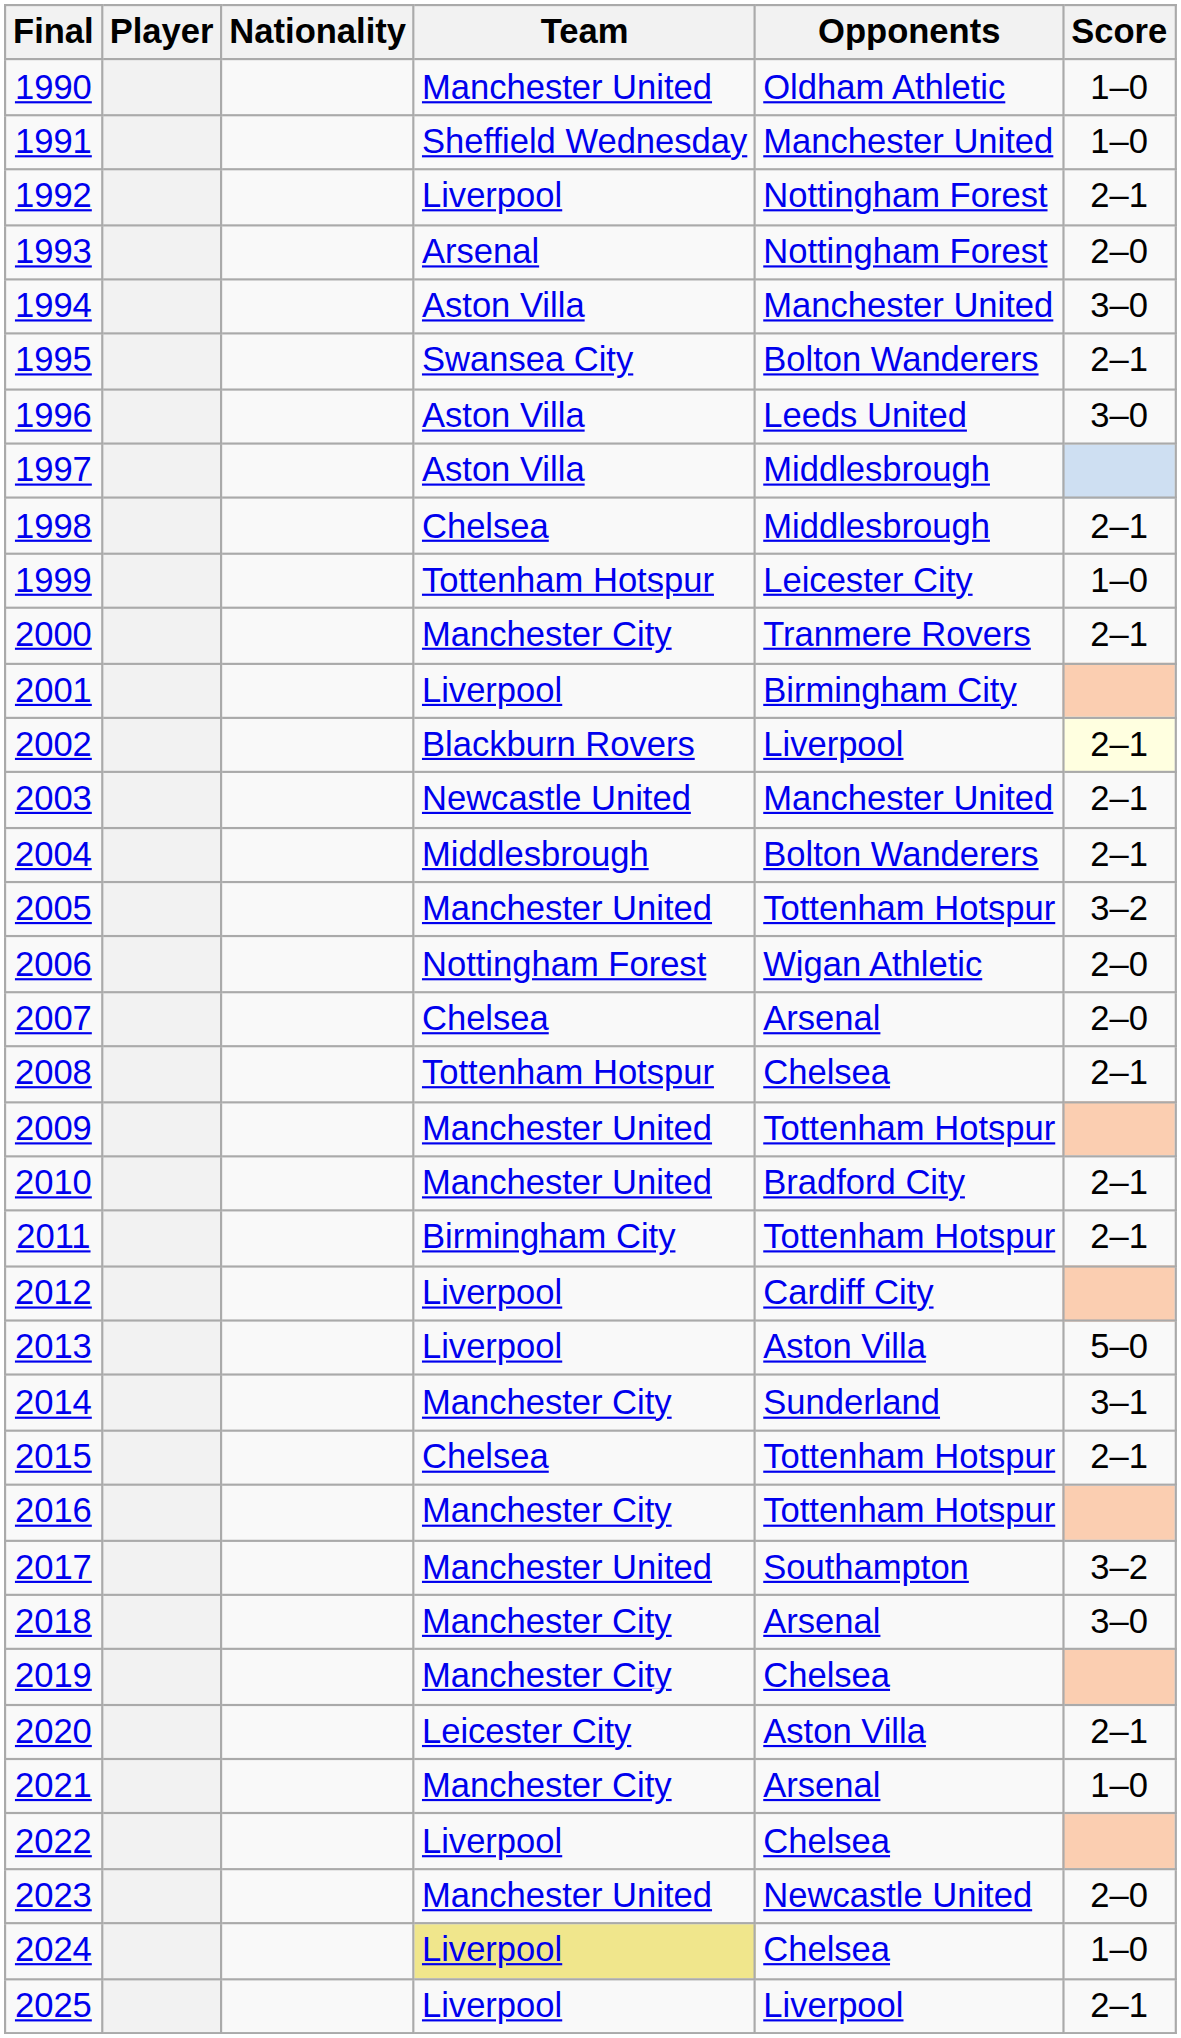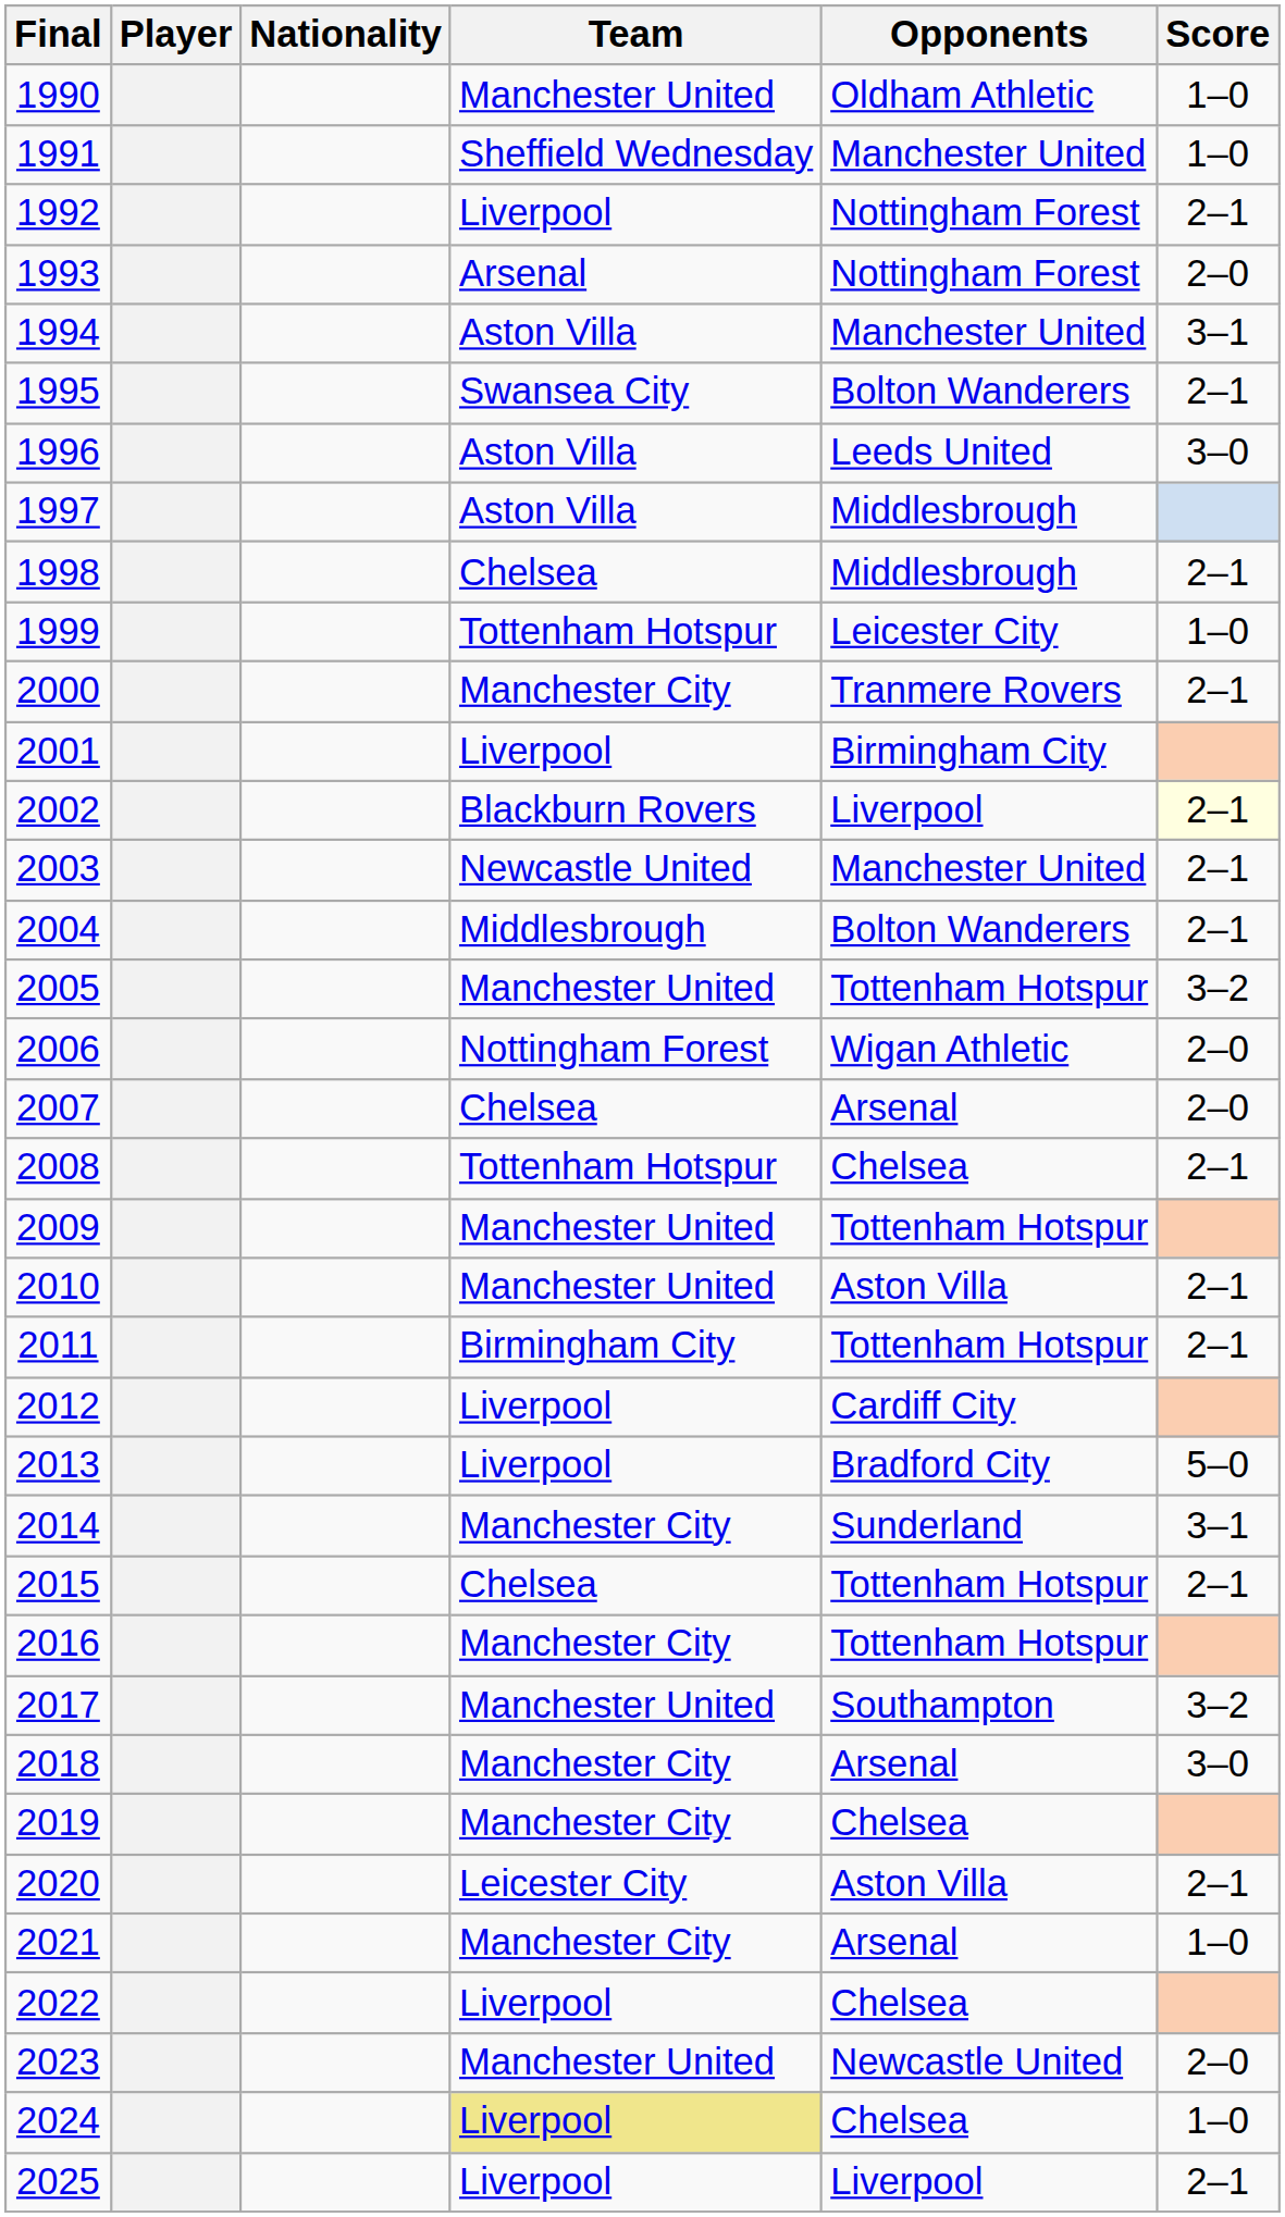 <table class="wikitable plainrowheaders sortable">
 <tr>
 <th>Final</th>
 <th>Player</th>
 <th>Nationality</th>
 <th>Team</th>
 <th>Opponents</th>
 <th>Score</th>
 </tr>
 <tr>
 <td align=center><a href='#'>1990</a></td>
 <th scope="row"></th>
 <td></td>
 <td><a href='#'>Manchester United</a></td>
 <td><a href='#'>Oldham Athletic</a></td>
 <td align=center>1–0</td>
 </tr>
 <tr>
 <td align=center><a href='#'>1991</a></td>
 <th scope="row"></th>
 <td></td>
 <td><a href='#'>Sheffield Wednesday</a></td>
 <td><a href='#'>Manchester United</a></td>
 <td align=center>1–0</td>
 </tr>
 <tr>
 <td align=center><a href='#'>1992</a></td>
 <th scope="row"></th>
 <td></td>
 <td><a href='#'>Liverpool</a></td>
 <td><a href='#'>Nottingham Forest</a></td>
 <td align=center>2–1</td>
 </tr>
 <tr>
 <td align=center><a href='#'>1993</a></td>
 <th scope="row"></th>
 <td></td>
 <td><a href='#'>Arsenal</a></td>
 <td><a href='#'>Nottingham Forest</a></td>
 <td align=center>2–0</td>
 </tr>
 <tr>
 <td align=center><a href='#'>1994</a></td>
 <th scope="row"></th>
 <td></td>
 <td><a href='#'>Aston Villa</a></td>
 <td><a href='#'>Manchester United</a></td>
-<td align=center>3–0</td>
+<td align=center>3–1</td>
 </tr>
 <tr>
 <td align=center><a href='#'>1995</a></td>
 <th scope="row"></th>
 <td></td>
 <td><a href='#'>Swansea City</a></td>
 <td><a href='#'>Bolton Wanderers</a></td>
 <td align=center>2–1</td>
 </tr>
 <tr>
 <td align=center><a href='#'>1996</a></td>
 <th scope="row"></th>
 <td></td>
 <td><a href='#'>Aston Villa</a></td>
 <td><a href='#'>Leeds United</a></td>
 <td align=center>3–0</td>
 </tr>
 <tr>
 <td align=center><a href='#'>1997</a></td>
 <th scope="row"></th>
 <td></td>
 <td><a href='#'>Aston Villa</a></td>
 <td><a href='#'>Middlesbrough</a></td>
 <td align=center style="background-color:#cedff2"></td>
 </tr>
 <tr>
 <td align=center><a href='#'>1998</a></td>
 <th scope="row"></th>
 <td></td>
 <td><a href='#'>Chelsea</a></td>
 <td><a href='#'>Middlesbrough</a></td>
 <td align=center>2–1</td>
 </tr>
 <tr>
 <td align=center><a href='#'>1999</a></td>
 <th scope="row"></th>
 <td></td>
 <td><a href='#'>Tottenham Hotspur</a></td>
 <td><a href='#'>Leicester City</a></td>
 <td align=center>1–0</td>
 </tr>
 <tr>
 <td align=center><a href='#'>2000</a></td>
 <th scope="row"></th>
 <td></td>
 <td><a href='#'>Manchester City</a></td>
 <td><a href='#'>Tranmere Rovers</a></td>
 <td align=center>2–1</td>
 </tr>
 <tr>
 <td align=center><a href='#'>2001</a></td>
 <th scope="row"></th>
 <td></td>
 <td><a href='#'>Liverpool</a></td>
 <td><a href='#'>Birmingham City</a></td>
 <td align=center style="background-color:#FBCEB1"></td>
 </tr>
 <tr>
 <td align=center><a href='#'>2002</a></td>
 <th scope="row"></th>
 <td></td>
 <td><a href='#'>Blackburn Rovers</a></td>
 <td><a href='#'>Liverpool</a></td>
 <td align=center style="background: lightyellow;">2–1</td>
 </tr>
 <tr>
 <td align=center><a href='#'>2003</a></td>
 <th scope="row"></th>
 <td></td>
 <td><a href='#'>Newcastle United</a></td>
 <td><a href='#'>Manchester United</a></td>
 <td align=center>2–1</td>
 </tr>
 <tr>
 <td align=center><a href='#'>2004</a></td>
 <th scope="row"></th>
 <td></td>
 <td><a href='#'>Middlesbrough</a></td>
 <td><a href='#'>Bolton Wanderers</a></td>
 <td align=center>2–1</td>
 </tr>
 <tr>
 <td align=center><a href='#'>2005</a></td>
 <th scope="row"></th>
 <td></td>
 <td><a href='#'>Manchester United</a></td>
 <td><a href='#'>Tottenham Hotspur</a></td>
 <td align=center>3–2</td>
 </tr>
 <tr>
 <td align=center><a href='#'>2006</a></td>
 <th scope="row"></th>
 <td></td>
 <td><a href='#'>Nottingham Forest</a></td>
 <td><a href='#'>Wigan Athletic</a></td>
 <td align=center>2–0</td>
 </tr>
 <tr>
 <td align=center><a href='#'>2007</a></td>
 <th scope="row"></th>
 <td></td>
 <td><a href='#'>Chelsea</a></td>
 <td><a href='#'>Arsenal</a></td>
 <td align=center>2–0</td>
 </tr>
 <tr>
 <td align=center><a href='#'>2008</a></td>
 <th scope="row"></th>
 <td></td>
 <td><a href='#'>Tottenham Hotspur</a></td>
 <td><a href='#'>Chelsea</a></td>
 <td align=center>2–1</td>
 </tr>
 <tr>
 <td align=center><a href='#'>2009</a></td>
 <th scope="row"></th>
 <td></td>
 <td><a href='#'>Manchester United</a></td>
 <td><a href='#'>Tottenham Hotspur</a></td>
 <td align=center style="background-color:#FBCEB1"></td>
 </tr>
 <tr>
 <td align=center><a href='#'>2010</a></td>
 <th scope="row"></th>
 <td></td>
 <td><a href='#'>Manchester United</a></td>
-<td><a href='#'>Bradford City</a></td>
+<td><a href='#'>Aston Villa</a></td>
 <td align=center>2–1</td>
 </tr>
 <tr>
 <td align=center><a href='#'>2011</a></td>
 <th scope="row"> </th>
 <td></td>
 <td><a href='#'>Birmingham City</a></td>
 <td><a href='#'>Tottenham Hotspur</a></td>
 <td align=center>2–1</td>
 </tr>
 <tr>
 <td align=center><a href='#'>2012</a></td>
 <th scope="row"></th>
 <td></td>
 <td><a href='#'>Liverpool</a></td>
 <td><a href='#'>Cardiff City</a></td>
 <td align=center style="background-color:#FBCEB1"></td>
 </tr>
 <tr>
 <td align=center><a href='#'>2013</a></td>
 <th scope="row"></th>
 <td></td>
 <td><a href='#'>Liverpool</a></td>
-<td><a href='#'>Aston Villa</a></td>
+<td><a href='#'>Bradford City</a></td>
 <td align=center>5–0</td>
 </tr>
 <tr>
 <td align=center><a href='#'>2014</a></td>
 <th scope="row"></th>
 <td></td>
 <td><a href='#'>Manchester City</a></td>
 <td><a href='#'>Sunderland</a></td>
 <td align=center>3–1</td>
 </tr>
 <tr>
 <td align=center><a href='#'>2015</a></td>
 <th scope="row"> </th>
 <td></td>
 <td><a href='#'>Chelsea</a></td>
 <td><a href='#'>Tottenham Hotspur</a></td>
 <td align=center>2–1</td>
 </tr>
 <tr>
 <td align=center><a href='#'>2016</a></td>
 <th scope="row"></th>
 <td></td>
 <td><a href='#'>Manchester City</a></td>
 <td><a href='#'>Tottenham Hotspur</a></td>
 <td align=center style="background-color:#FBCEB1"></td>
 </tr>
 <tr>
 <td align=center><a href='#'>2017</a></td>
 <th scope="row"></th>
 <td></td>
 <td><a href='#'>Manchester United</a></td>
 <td><a href='#'>Southampton</a></td>
 <td align=center>3–2</td>
 </tr>
 <tr>
 <td align=center><a href='#'>2018</a></td>
 <th scope="row"> </th>
 <td></td>
 <td><a href='#'>Manchester City</a></td>
 <td><a href='#'>Arsenal</a></td>
 <td align=center>3–0</td>
 </tr>
 <tr>
 <td align=center><a href='#'>2019</a></td>
 <th scope="row"></th>
 <td></td>
 <td><a href='#'>Manchester City</a></td>
 <td><a href='#'>Chelsea</a></td>
 <td align=center style="background-color:#FBCEB1"></td>
 </tr>
 <tr>
 <td align=center><a href='#'>2020</a></td>
 <th scope="row"></th>
 <td></td>
 <td><a href='#'>Leicester City</a></td>
 <td><a href='#'>Aston Villa</a></td>
 <td align=center>2–1</td>
 </tr>
 <tr>
 <td align=center><a href='#'>2021</a></td>
 <th scope="row"></th>
 <td></td>
 <td><a href='#'>Manchester City</a></td>
 <td><a href='#'>Arsenal</a></td>
 <td align=center>1–0</td>
 </tr>
 <tr>
 <td align=center><a href='#'>2022</a></td>
 <th scope="row"></th>
 <td></td>
 <td><a href='#'>Liverpool</a></td>
 <td><a href='#'>Chelsea</a></td>
 <td align=center style="background-color:#FBCEB1"></td>
 </tr>
 <tr>
 <td align=center><a href='#'>2023</a></td>
 <th scope="row"></th>
 <td></td>
 <td><a href='#'>Manchester United</a></td>
 <td><a href='#'>Newcastle United</a></td>
 <td align=center>2–0</td>
 </tr>
 <tr>
 <td align=center><a href='#'>2024</a></td>
 <th scope="row"> </th>
 <td></td>
 <td style="background: khaki;"><a href='#'>Liverpool</a></td>
 <td><a href='#'>Chelsea</a></td>
 <td align=center>1–0</td>
 </tr>
 <tr>
 <td align=center><a href='#'>2025</a></td>
 <th scope="row"></th>
 <td></td>
 <td><a href='#'>Liverpool</a></td>
 <td><a href='#'>Liverpool</a></td>
 <td align=center>2–1</td>
 </tr>
 <tr>
 </tr>
 </table>
